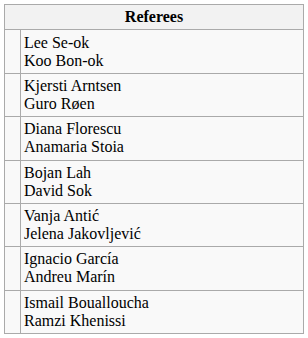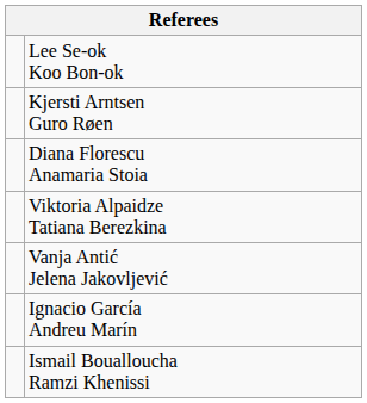 <table class="wikitable" style="width:300px;">
 <tr>
 <th colspan=2>Referees</th>
 </tr>
 <tr>
 <td align=left></td>
 <td>Lee Se-ok<br>Koo Bon-ok</td>
 </tr>
 <tr>
 <td align=left></td>
 <td>Kjersti Arntsen<br>Guro Røen</td>
 </tr>
 <tr>
 <td align=left></td>
 <td>Diana Florescu<br>Anamaria Stoia</td>
 </tr>
 <tr>
 <td align=left></td>
-<td>Bojan Lah<br>David Sok</td>
+<td>Viktoria Alpaidze<br>Tatiana Berezkina</td>
 </tr>
 <tr>
 <td align=left></td>
 <td>Vanja Antić<br>Jelena Jakovljević</td>
 </tr>
 <tr>
 <td align=left></td>
 <td>Ignacio García<br>Andreu Marín</td>
 </tr>
 <tr>
 <td align=left></td>
 <td>Ismail Boualloucha<br>Ramzi Khenissi</td>
 </tr>
 </table>
